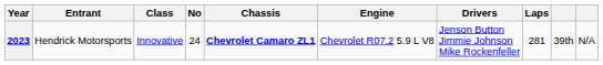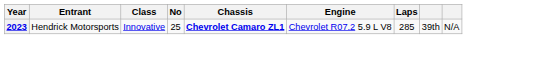 <table class="wikitable" style="font-size:90%">
 <tr>
 <th>Year</th>
 <th>Entrant</th>
 <th>Class</th>
 <th>No</th>
 <th>Chassis</th>
 <th>Engine</th>
-<th>Drivers</th>
 <th>Laps</th>
 <th></th>
 <th></th>
 </tr>
 <tr align="center">
 <th><a href='#'>2023</a></th>
 <td align="left"> Hendrick Motorsports</td>
 <td><a href='#'>Innovative</a></td>
-<td>24</td>
+<td>25</td>
 <td align="left"><strong><a href='#'>Chevrolet Camaro ZL1</a></strong></td>
 <td align="left"><a href='#'>Chevrolet R07.2</a> 5.9 L V8</td>
-<td align="left"> <a href='#'>Jenson Button</a><br> <a href='#'>Jimmie Johnson</a><br> <a href='#'>Mike Rockenfeller</a></td>
-<td>281</td>
+<td>285</td>
 <td>39th</td>
 <td>N/A</td>
 </tr>
 </table>
